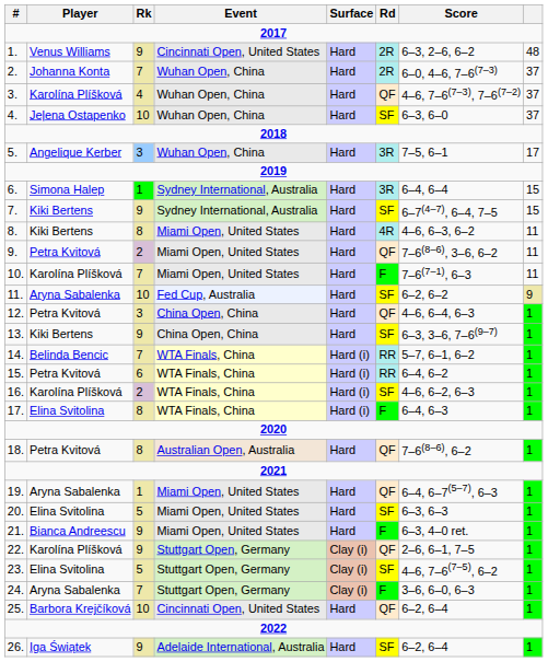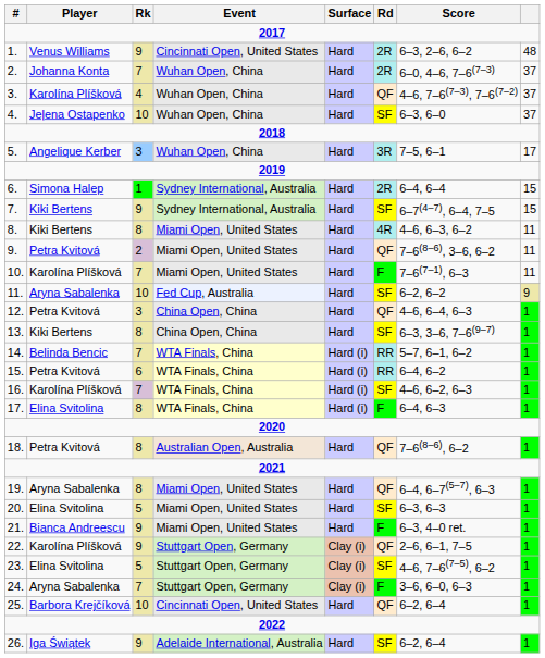 <table class="wikitable sortable">
 <tr>
 <th>#</th>
 <th>Player</th>
 <th>Rk</th>
 <th>Event</th>
 <th>Surface</th>
 <th>Rd</th>
 <th>Score</th>
 <th></th>
 </tr>
 <tr>
 <td colspan=8 align=center><strong><a href='#'>2017</a></strong></td>
 </tr>
 <tr>
 <td>1.</td>
 <td> <a href='#'>Venus Williams</a></td>
 <td bgcolor=EEE8AA>9</td>
 <td bgcolor=e9e9e9><a href='#'>Cincinnati Open</a>, United States</td>
 <td bgcolor=CCCCFF>Hard</td>
 <td bgcolor=afeeee>2R</td>
 <td>6–3, 2–6, 6–2</td>
 <td>48</td>
 </tr>
 <tr>
 <td>2.</td>
 <td> <a href='#'>Johanna Konta</a></td>
 <td bgcolor= EEE8AA>7</td>
 <td bgcolor=e9e9e9><a href='#'>Wuhan Open</a>, China</td>
 <td bgcolor=CCCCFF>Hard</td>
 <td bgcolor=afeeee>2R</td>
 <td>6–0, 4–6, 7–6<sup>(7–3)</sup></td>
 <td>37</td>
 </tr>
 <tr>
 <td>3.</td>
 <td> <a href='#'>Karolína Plíšková</a></td>
 <td bgcolor= EEE8AA>4</td>
 <td bgcolor=e9e9e9>Wuhan Open, China</td>
 <td bgcolor=CCCCFF>Hard</td>
 <td bgcolor=ffebcd>QF</td>
 <td>4–6, 7–6<sup>(7–3)</sup>, 7–6<sup>(7–2)</sup></td>
 <td>37</td>
 </tr>
 <tr>
 <td>4.</td>
 <td> <a href='#'>Jeļena Ostapenko</a></td>
 <td bgcolor= EEE8AA>10</td>
 <td bgcolor=e9e9e9>Wuhan Open, China</td>
 <td bgcolor=CCCCFF>Hard</td>
 <td bgcolor=yellow>SF</td>
 <td>6–3, 6–0</td>
 <td>37</td>
 </tr>
 <tr>
 <td colspan=8 align=center><strong><a href='#'>2018</a></strong></td>
 </tr>
 <tr>
 <td>5.</td>
 <td> <a href='#'>Angelique Kerber</a></td>
 <td bgcolor= 99ccff>3</td>
 <td bgcolor=e9e9e9><a href='#'>Wuhan Open</a>, China</td>
 <td bgcolor=CCCCFF>Hard</td>
 <td bgcolor=afeeee>3R</td>
 <td>7–5, 6–1</td>
 <td>17</td>
 </tr>
 <tr>
 <td colspan=8 align=center><strong><a href='#'>2019</a></strong></td>
 </tr>
 <tr>
 <td>6.</td>
 <td> <a href='#'>Simona Halep</a></td>
 <td bgcolor= lime>1</td>
 <td bgcolor= d4f1c5><a href='#'>Sydney International</a>, Australia</td>
 <td bgcolor=CCCCFF>Hard</td>
-<td bgcolor=afeeee>3R</td>
+<td bgcolor=afeeee>2R</td>
 <td>6–4, 6–4</td>
 <td>15</td>
 </tr>
 <tr>
 <td>7.</td>
 <td> <a href='#'>Kiki Bertens</a></td>
 <td bgcolor=EEE8AA>9</td>
 <td bgcolor= d4f1c5>Sydney International, Australia</td>
 <td bgcolor=CCCCFF>Hard</td>
 <td bgcolor=yellow>SF</td>
 <td>6–7<sup>(4–7)</sup>, 6–4, 7–5</td>
 <td>15</td>
 </tr>
 <tr>
 <td>8.</td>
 <td> Kiki Bertens</td>
 <td bgcolor=EEE8AA>8</td>
 <td bgcolor=e9e9e9><a href='#'>Miami Open</a>, United States</td>
 <td bgcolor=CCCCFF>Hard</td>
 <td bgcolor=afeeee>4R</td>
 <td>4–6, 6–3, 6–2</td>
 <td>11</td>
 </tr>
 <tr>
 <td>9.</td>
 <td> <a href='#'>Petra Kvitová</a></td>
 <td bgcolor=thistle>2</td>
 <td bgcolor=e9e9e9>Miami Open, United States</td>
 <td bgcolor=CCCCFF>Hard</td>
 <td bgcolor=ffebcd>QF</td>
 <td>7–6<sup>(8–6)</sup>, 3–6, 6–2</td>
 <td>11</td>
 </tr>
 <tr>
 <td>10.</td>
 <td> Karolína Plíšková</td>
 <td bgcolor=EEE8AA>7</td>
 <td bgcolor=e9e9e9>Miami Open, United States</td>
 <td bgcolor=CCCCFF>Hard</td>
 <td bgcolor=lime>F</td>
 <td>7–6<sup>(7–1)</sup>, 6–3</td>
 <td>11</td>
 </tr>
 <tr>
 <td>11.</td>
 <td> <a href='#'>Aryna Sabalenka</a></td>
 <td bgcolor=EEE8AA>10</td>
 <td bgcolor=ecf2ff><a href='#'>Fed Cup</a>, Australia</td>
 <td bgcolor=ccccff>Hard</td>
 <td bgcolor=yellow>SF</td>
 <td>6–2, 6–2</td>
 <td bgcolor=EEE8AA>9</td>
 </tr>
 <tr>
 <td>12.</td>
 <td> Petra Kvitová</td>
 <td bgcolor=eee8aa>3</td>
 <td bgcolor=e9e9e9><a href='#'>China Open</a>, China</td>
 <td bgcolor=CCCCFF>Hard</td>
 <td bgcolor=ffebcd>QF</td>
 <td>4–6, 6–4, 6–3</td>
 <td bgcolor=lime>1</td>
 </tr>
 <tr>
 <td>13.</td>
 <td> Kiki Bertens</td>
-<td bgcolor=eee8aa>9</td>
+<td bgcolor=eee8aa>8</td>
 <td bgcolor=e9e9e9>China Open, China</td>
 <td bgcolor=ccccff>Hard</td>
 <td bgcolor=yellow>SF</td>
 <td>6–3, 3–6, 7–6<sup>(9–7)</sup></td>
 <td bgcolor=lime>1</td>
 </tr>
 <tr>
 <td>14.</td>
 <td> <a href='#'>Belinda Bencic</a></td>
 <td bgcolor=eee8aa>7</td>
 <td bgcolor=ffffcc><a href='#'>WTA Finals</a>, China</td>
 <td bgcolor=ccccff>Hard (i)</td>
 <td bgcolor=afeeee>RR</td>
 <td>5–7, 6–1, 6–2</td>
 <td bgcolor=lime>1</td>
 </tr>
 <tr>
 <td>15.</td>
 <td> Petra Kvitová</td>
 <td bgcolor=eee8aa>6</td>
 <td bgcolor=ffffcc>WTA Finals, China</td>
 <td bgcolor=ccccff>Hard (i)</td>
 <td bgcolor=afeeee>RR</td>
 <td>6–4, 6–2</td>
 <td bgcolor=lime>1</td>
 </tr>
 <tr>
 <td>16.</td>
 <td> Karolína Plíšková</td>
-<td bgcolor=thistle>2</td>
+<td bgcolor=thistle>7</td>
 <td bgcolor=ffffcc>WTA Finals, China</td>
 <td bgcolor=ccccff>Hard (i)</td>
 <td bgcolor=yellow>SF</td>
 <td>4–6, 6–2, 6–3</td>
 <td bgcolor=lime>1</td>
 </tr>
 <tr>
 <td>17.</td>
 <td> <a href='#'>Elina Svitolina</a></td>
 <td bgcolor=eee8aa>8</td>
 <td bgcolor=ffffcc>WTA Finals, China</td>
 <td bgcolor=ccccff>Hard (i)</td>
 <td bgcolor=lime>F</td>
 <td>6–4, 6–3</td>
 <td bgcolor=lime>1</td>
 </tr>
 <tr>
 <td colspan=8 align=center><strong><a href='#'>2020</a></strong></td>
 </tr>
 <tr>
 <td>18.</td>
 <td> Petra Kvitová</td>
 <td bgcolor=eee8aa>8</td>
 <td bgcolor=f3e6d7><a href='#'>Australian Open</a>, Australia</td>
 <td bgcolor=ccccff>Hard</td>
 <td bgcolor=ffebcd>QF</td>
 <td>7–6<sup>(8–6)</sup>, 6–2</td>
 <td bgcolor=lime>1</td>
 </tr>
 <tr>
 <td colspan=8 style=text-align:center><strong><a href='#'>2021</a></strong></td>
 </tr>
 <tr>
 <td>19.</td>
 <td> Aryna Sabalenka</td>
-<td bgcolor=eee8aa>1</td>
+<td bgcolor=eee8aa>8</td>
 <td bgcolor=e9e9e9><a href='#'>Miami Open</a>, United States</td>
 <td bgcolor=CCCCFF>Hard</td>
 <td bgcolor=ffebcd>QF</td>
 <td>6–4, 6–7<sup>(5–7)</sup>, 6–3</td>
 <td bgcolor=lime>1</td>
 </tr>
 <tr>
 <td>20.</td>
 <td> Elina Svitolina</td>
 <td bgcolor=eee8aa>5</td>
 <td bgcolor=e9e9e9>Miami Open, United States</td>
 <td bgcolor=ccccff>Hard</td>
 <td bgcolor=yellow>SF</td>
 <td>6–3, 6–3</td>
 <td bgcolor=lime>1</td>
 </tr>
 <tr>
 <td>21.</td>
 <td> <a href='#'>Bianca Andreescu</a></td>
 <td bgcolor=eee8aa>9</td>
 <td bgcolor=e9e9e9>Miami Open, United States</td>
 <td bgcolor=ccccff>Hard</td>
 <td bgcolor=lime>F</td>
 <td>6–3, 4–0 ret.</td>
 <td bgcolor=lime>1</td>
 </tr>
 <tr>
 <td>22.</td>
 <td> Karolína Plíšková</td>
 <td bgcolor=eee8aa>9</td>
 <td bgcolor=d4f1c5><a href='#'>Stuttgart Open</a>, Germany</td>
 <td bgcolor=ebc2af>Clay (i)</td>
 <td bgcolor=ffebcd>QF</td>
 <td>2–6, 6–1, 7–5</td>
 <td bgcolor=lime>1</td>
 </tr>
 <tr>
 <td>23.</td>
 <td> Elina Svitolina</td>
 <td bgcolor=eee8aa>5</td>
 <td bgcolor=d4f1c5>Stuttgart Open, Germany</td>
 <td bgcolor=ebc2af>Clay (i)</td>
 <td bgcolor=yellow>SF</td>
 <td>4–6, 7–6<sup>(7–5)</sup>, 6–2</td>
 <td bgcolor=lime>1</td>
 </tr>
 <tr>
 <td>24.</td>
 <td> Aryna Sabalenka</td>
 <td bgcolor=eee8aa>7</td>
 <td bgcolor=d4f1c5>Stuttgart Open, Germany</td>
 <td bgcolor=ebc2af>Clay (i)</td>
 <td bgcolor=lime>F</td>
 <td>3–6, 6–0, 6–3</td>
 <td bgcolor=lime>1</td>
 </tr>
 <tr>
 <td>25.</td>
 <td> <a href='#'>Barbora Krejčíková</a></td>
 <td bgcolor=eee8aa>10</td>
 <td bgcolor=e9e9e9><a href='#'>Cincinnati Open</a>, United States</td>
 <td bgcolor=ccccff>Hard</td>
 <td bgcolor=ffebcd>QF</td>
 <td>6–2, 6–4</td>
 <td bgcolor=lime>1</td>
 </tr>
 <tr>
 <td colspan=8 style=text-align:center><strong><a href='#'>2022</a></strong></td>
 </tr>
 <tr>
 <td>26.</td>
 <td> <a href='#'>Iga Świątek</a></td>
 <td bgcolor=eee8AA>9</td>
 <td bgcolor=d4f1c5><a href='#'>Adelaide International</a>, Australia</td>
 <td bgcolor=ccccff>Hard</td>
 <td bgcolor=yellow>SF</td>
 <td>6–2, 6–4</td>
 <td bgcolor=lime>1</td>
 </tr>
 </table>
